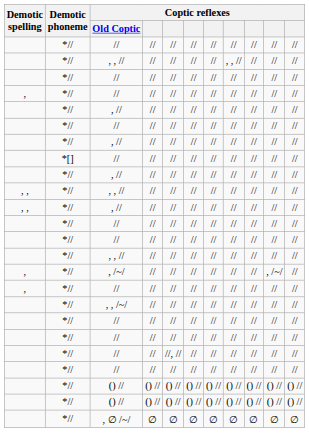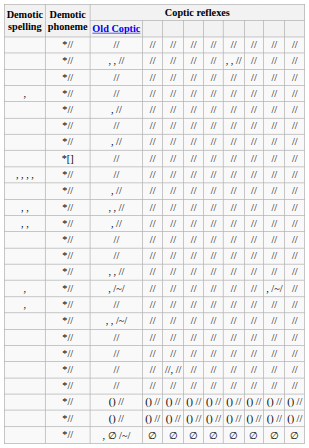 <table class="wikitable" style="text-align: center;">
 <tr>
 <th rowspan=2>Demotic<br>spelling</th>
 <th rowspan=2>Demotic<br>phoneme</th>
 <th colspan=9>Coptic reflexes</th>
 </tr>
 <tr>
 <th><a href='#'>Old Coptic</a></th>
 <th></th>
 <th></th>
 <th></th>
 <th></th>
 <th></th>
 <th></th>
 <th></th>
 <th></th>
 </tr>
 <tr>
 <td></td>
 <td>*//</td>
 <td> //</td>
 <td> //</td>
 <td> //</td>
 <td> //</td>
 <td> //</td>
 <td> //</td>
 <td> //</td>
 <td> //</td>
 <td> //</td>
 </tr>
 <tr>
 <td></td>
 <td>*//</td>
 <td>, ,  //</td>
 <td> //</td>
 <td> //</td>
 <td> //</td>
 <td> //</td>
 <td>, ,  //</td>
 <td> //</td>
 <td> //</td>
 <td> //</td>
 </tr>
 <tr>
 <td></td>
 <td>*//</td>
 <td> //</td>
 <td> //</td>
 <td> //</td>
 <td> //</td>
 <td> //</td>
 <td> //</td>
 <td> //</td>
 <td> //</td>
 <td> //</td>
 </tr>
 <tr>
 <td>, </td>
 <td>*//</td>
 <td> //</td>
 <td> //</td>
 <td> //</td>
 <td> //</td>
 <td> //</td>
 <td> //</td>
 <td> //</td>
 <td> //</td>
 <td> //</td>
 </tr>
 <tr>
 <td></td>
 <td>*//</td>
 <td>,  //</td>
 <td> //</td>
 <td> //</td>
 <td> //</td>
 <td> //</td>
 <td> //</td>
 <td> //</td>
 <td> //</td>
 <td> //</td>
 </tr>
 <tr>
 <td></td>
 <td>*//</td>
 <td> //</td>
 <td> //</td>
 <td> //</td>
 <td> //</td>
 <td> //</td>
 <td> //</td>
 <td> //</td>
 <td> //</td>
 <td> //</td>
 </tr>
 <tr>
 <td></td>
 <td>*//</td>
 <td>,  //</td>
 <td> //</td>
 <td> //</td>
 <td> //</td>
 <td> //</td>
 <td> //</td>
 <td> //</td>
 <td> //</td>
 <td> //</td>
 </tr>
 <tr>
 <td></td>
 <td>*[]</td>
+<td> //</td>
+<td> //</td>
+<td> //</td>
+<td> //</td>
+<td> //</td>
+<td> //</td>
+<td> //</td>
+<td> //</td>
+<td> //</td>
+</tr>
+<tr>
+<td>, , , , </td>
+<td>*//</td>
 <td> //</td>
 <td> //</td>
 <td> //</td>
 <td> //</td>
 <td> //</td>
 <td> //</td>
 <td> //</td>
 <td> //</td>
 <td> //</td>
 </tr>
 <tr>
 <td></td>
 <td>*//</td>
 <td>,  //</td>
 <td> //</td>
 <td> //</td>
 <td> //</td>
 <td> //</td>
 <td> //</td>
 <td> //</td>
 <td> //</td>
 <td> //</td>
 </tr>
 <tr>
 <td>, , </td>
 <td>*//</td>
 <td>, ,  //</td>
 <td> //</td>
 <td> //</td>
 <td> //</td>
 <td> //</td>
 <td> //</td>
 <td> //</td>
 <td> //</td>
 <td> //</td>
 </tr>
 <tr>
 <td>, , </td>
 <td>*//</td>
 <td>,  //</td>
 <td> //</td>
 <td> //</td>
 <td> //</td>
 <td> //</td>
 <td> //</td>
 <td> //</td>
 <td> //</td>
 <td> //</td>
 </tr>
 <tr>
 <td></td>
 <td>*//</td>
 <td> //</td>
 <td> //</td>
 <td> //</td>
 <td> //</td>
 <td> //</td>
 <td> //</td>
 <td> //</td>
 <td> //</td>
 <td> //</td>
 </tr>
 <tr>
 <td></td>
 <td>*//</td>
 <td> //</td>
 <td> //</td>
 <td> //</td>
 <td> //</td>
 <td> //</td>
 <td> //</td>
 <td> //</td>
 <td> //</td>
 <td> //</td>
 </tr>
 <tr>
 <td></td>
 <td>*//</td>
 <td>, ,  //</td>
 <td> //</td>
 <td> //</td>
 <td> //</td>
 <td> //</td>
 <td> //</td>
 <td> //</td>
 <td> //</td>
 <td> //</td>
 </tr>
 <tr>
 <td>, </td>
 <td>*//</td>
 <td>,  /~/</td>
 <td> //</td>
 <td> //</td>
 <td> //</td>
 <td> //</td>
 <td> //</td>
 <td> //</td>
 <td>,  /~/</td>
 <td> //</td>
 </tr>
 <tr>
 <td>, </td>
 <td>*//</td>
 <td> //</td>
 <td> //</td>
 <td> //</td>
 <td> //</td>
 <td> //</td>
 <td> //</td>
 <td> //</td>
 <td> //</td>
 <td> //</td>
 </tr>
 <tr>
 <td></td>
 <td>*//</td>
 <td>, ,  /~/</td>
 <td> //</td>
 <td> //</td>
 <td> //</td>
 <td> //</td>
 <td> //</td>
 <td> //</td>
 <td> //</td>
 <td> //</td>
 </tr>
 <tr>
 <td></td>
 <td>*//</td>
 <td> //</td>
 <td> //</td>
 <td> //</td>
 <td> //</td>
 <td> //</td>
 <td> //</td>
 <td> //</td>
 <td> //</td>
 <td> //</td>
 </tr>
 <tr>
 <td></td>
 <td>*//</td>
 <td> //</td>
 <td> //</td>
 <td> //</td>
 <td> //</td>
 <td> //</td>
 <td> //</td>
 <td> //</td>
 <td> //</td>
 <td> //</td>
 </tr>
 <tr>
 <td></td>
 <td>*//</td>
 <td> //</td>
 <td> //</td>
 <td> //,  //</td>
 <td> //</td>
 <td> //</td>
 <td> //</td>
 <td> //</td>
 <td> //</td>
 <td> //</td>
 </tr>
 <tr>
 <td></td>
 <td>*//</td>
 <td> //</td>
 <td> //</td>
 <td> //</td>
 <td> //</td>
 <td> //</td>
 <td> //</td>
 <td> //</td>
 <td> //</td>
 <td> //</td>
 </tr>
 <tr>
 <td></td>
 <td>*//</td>
 <td>() //</td>
 <td>() //</td>
 <td>() //</td>
 <td>() //</td>
 <td>() //</td>
 <td>() //</td>
 <td>() //</td>
 <td>() //</td>
 <td>() //</td>
 </tr>
 <tr>
 <td></td>
 <td>*//</td>
 <td>() //</td>
 <td>() //</td>
 <td>() //</td>
 <td>() //</td>
 <td>() //</td>
 <td>() //</td>
 <td>() //</td>
 <td>() //</td>
 <td>() //</td>
 </tr>
 <tr>
 <td></td>
 <td>*//</td>
 <td>, ∅ /~/</td>
 <td>∅</td>
 <td>∅</td>
 <td>∅</td>
 <td>∅</td>
 <td>∅</td>
 <td>∅</td>
 <td>∅</td>
 <td>∅</td>
 </tr>
 </table>
